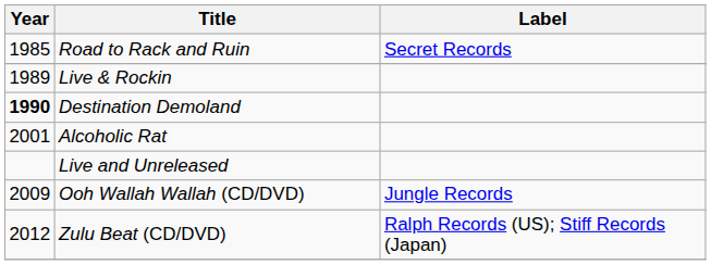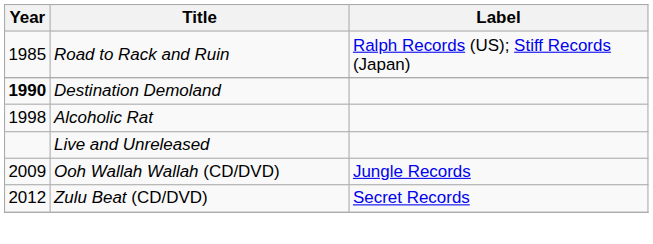 <table class="wikitable">
 <tr>
 <th width="30"><strong>Year</strong></th>
 <th width="275"><strong>Title</strong></th>
 <th width="275"><strong>Label</strong></th>
 </tr>
 <tr>
 <td>1985</td>
 <td><em>Road to Rack and Ruin</em></td>
-<td><a href='#'>Secret Records</a></td>
+<td><a href='#'>Ralph Records</a> (US); <a href='#'>Stiff Records</a> (Japan)</td>
 </tr>
 <tr>
-</tr>
-<tr>
-<td>1989</td>
-<td><em>Live & Rockin</em></td>
-<td></td>
 </tr>
 <tr>
 <td><strong>1990</strong></td>
 <td><em>Destination Demoland</em></td>
 <td></td>
 </tr>
 <tr>
-<td>2001</td>
+<td>1998</td>
 <td><em>Alcoholic Rat</em></td>
 <td></td>
 </tr>
 <tr>
 <td></td>
 <td><em>Live and Unreleased</em></td>
 <td></td>
 </tr>
 <tr>
 <td>2009</td>
 <td><em>Ooh Wallah Wallah</em> (CD/DVD)</td>
 <td><a href='#'>Jungle Records</a></td>
 </tr>
 <tr>
 <td>2012</td>
 <td><em>Zulu Beat</em> (CD/DVD)</td>
-<td><a href='#'>Ralph Records</a> (US); <a href='#'>Stiff Records</a> (Japan)</td>
+<td><a href='#'>Secret Records</a></td>
 </tr>
 <tr>
 </tr>
 </table>
